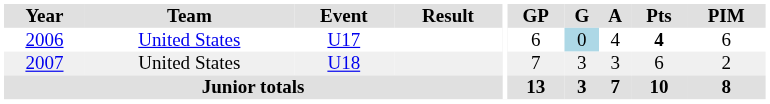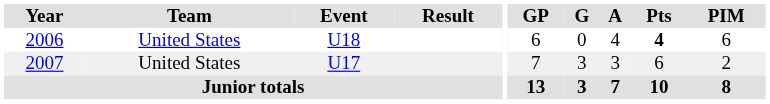 <table border="0" cellpadding="1" cellspacing="0" ID="Table3" style="text-align:center; width:40em">
 <tr ALIGN="center" bgcolor="#e0e0e0">
 <th>Year</th>
 <th>Team</th>
 <th>Event</th>
 <th>Result</th>
 <th rowspan="99" bgcolor="#ffffff"></th>
 <th>GP</th>
 <th>G</th>
 <th>A</th>
 <th>Pts</th>
 <th>PIM</th>
 </tr>
 <tr>
 <td><a href='#'>2006</a></td>
 <td><a href='#'>United States</a></td>
-<td><a href='#'>U17</a></td>
+<td><a href='#'>U18</a></td>
 <td></td>
 <td>6</td>
-<td style="background: lightblue;">0</td>
+<td>0</td>
 <td>4</td>
 <td><strong>4</strong></td>
 <td>6</td>
 </tr>
 <tr bgcolor="#f0f0f0">
 <td><a href='#'>2007</a></td>
 <td>United States</td>
-<td><a href='#'>U18</a></td>
+<td><a href='#'>U17</a></td>
 <td></td>
 <td>7</td>
 <td>3</td>
 <td>3</td>
 <td>6</td>
 <td>2</td>
 </tr>
 <tr bgcolor="#e0e0e0">
 <th colspan="4">Junior totals</th>
 <th>13</th>
 <th>3</th>
 <th>7</th>
 <th>10</th>
 <th>8</th>
 </tr>
 </table>
